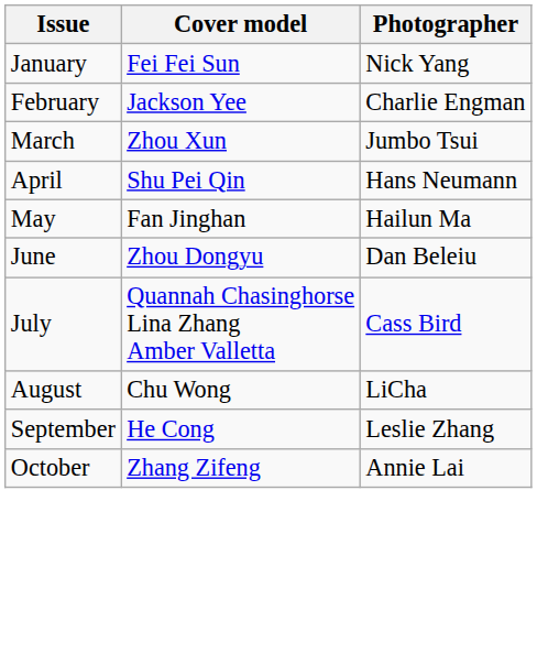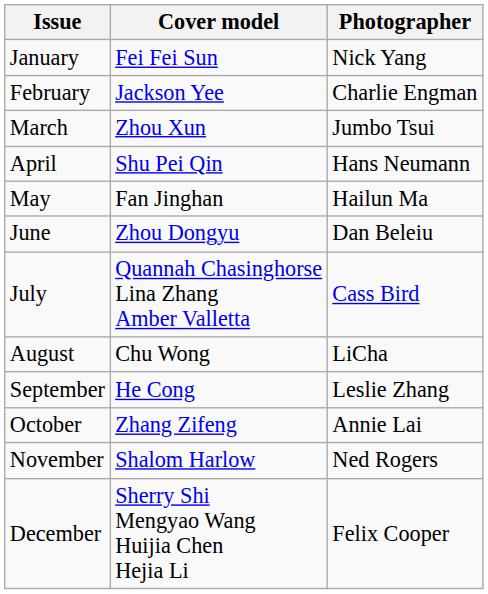 <table class="sortable wikitable">
 <tr>
 <th>Issue</th>
 <th>Cover model</th>
 <th>Photographer</th>
 </tr>
 <tr>
 <td>January</td>
 <td><a href='#'>Fei Fei Sun</a></td>
 <td>Nick Yang</td>
 </tr>
 <tr>
 <td>February</td>
 <td><a href='#'>Jackson Yee</a></td>
 <td>Charlie Engman</td>
 </tr>
 <tr>
 <td>March</td>
 <td><a href='#'>Zhou Xun</a></td>
 <td>Jumbo Tsui</td>
 </tr>
 <tr>
 <td>April</td>
 <td><a href='#'>Shu Pei Qin</a></td>
 <td>Hans Neumann</td>
 </tr>
 <tr>
 <td>May</td>
 <td>Fan Jinghan</td>
 <td>Hailun Ma</td>
 </tr>
 <tr>
 <td>June</td>
 <td><a href='#'>Zhou Dongyu</a></td>
 <td>Dan Beleiu</td>
 </tr>
 <tr>
 <td>July</td>
 <td><a href='#'>Quannah Chasinghorse</a> <br> Lina Zhang<br> <a href='#'>Amber Valletta</a></td>
 <td><a href='#'>Cass Bird</a></td>
 </tr>
 <tr>
 <td>August</td>
 <td>Chu Wong</td>
 <td>LiCha</td>
 </tr>
 <tr>
 <td>September</td>
 <td><a href='#'>He Cong</a></td>
 <td>Leslie Zhang</td>
 </tr>
 <tr>
 <td>October</td>
 <td><a href='#'>Zhang Zifeng</a></td>
 <td>Annie Lai</td>
 </tr>
+<tr>
+<td>November</td>
+<td><a href='#'>Shalom Harlow</a></td>
+<td>Ned Rogers</td>
+</tr>
+<tr>
+<td>December</td>
+<td><a href='#'>Sherry Shi</a> <br> Mengyao Wang <br> Huijia Chen <br> Hejia Li</td>
+<td>Felix Cooper</td>
+</tr>
 </table>
